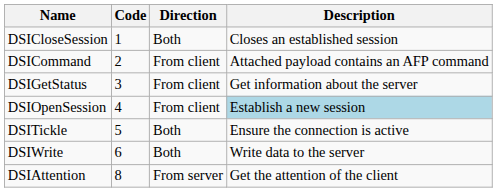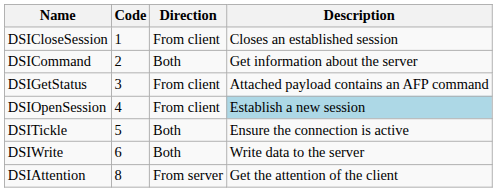 <table class="wikitable" style="text-align:left">
 <tr>
 <th>Name</th>
 <th>Code</th>
 <th>Direction</th>
 <th>Description</th>
 </tr>
 <tr>
 <td>DSICloseSession</td>
 <td>1</td>
-<td>Both</td>
+<td>From client</td>
 <td>Closes an established session</td>
 </tr>
 <tr>
 <td>DSICommand</td>
 <td>2</td>
-<td>From client</td>
-<td>Attached payload contains an AFP command</td>
+<td>Both</td>
+<td>Get information about the server</td>
 </tr>
 <tr>
 <td>DSIGetStatus</td>
 <td>3</td>
 <td>From client</td>
-<td>Get information about the server</td>
+<td>Attached payload contains an AFP command</td>
 </tr>
 <tr>
 <td>DSIOpenSession</td>
 <td>4</td>
 <td>From client</td>
 <td style="background: lightblue;">Establish a new session</td>
 </tr>
 <tr>
 <td>DSITickle</td>
 <td>5</td>
 <td>Both</td>
 <td>Ensure the connection is active</td>
 </tr>
 <tr>
 <td>DSIWrite</td>
 <td>6</td>
 <td>Both</td>
 <td>Write data to the server</td>
 </tr>
 <tr>
 <td>DSIAttention</td>
 <td>8</td>
 <td>From server</td>
 <td>Get the attention of the client</td>
 </tr>
 </table>
